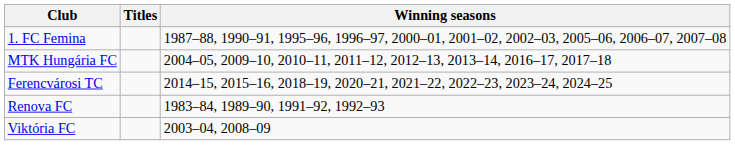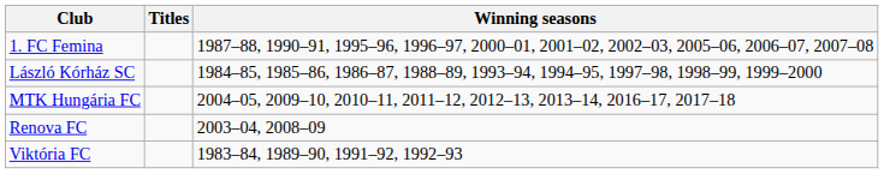 <table class = "wikitable sortable">
 <tr>
 <th scope="col">Club</th>
 <th scope="col">Titles</th>
 <th scope="col">Winning seasons</th>
 </tr>
 <tr>
 <td><a href='#'>1. FC Femina</a></td>
 <td></td>
 <td>1987–88, 1990–91, 1995–96, 1996–97, 2000–01, 2001–02, 2002–03, 2005–06, 2006–07, 2007–08</td>
 </tr>
 <tr>
+<td><a href='#'>László Kórház SC</a></td>
+<td></td>
+<td>1984–85, 1985–86, 1986–87, 1988–89, 1993–94, 1994–95, 1997–98, 1998–99, 1999–2000</td>
+</tr>
+<tr>
 <td><a href='#'>MTK Hungária FC</a></td>
 <td></td>
 <td>2004–05, 2009–10, 2010–11, 2011–12, 2012–13, 2013–14, 2016–17, 2017–18</td>
 </tr>
 <tr>
-<td><a href='#'>Ferencvárosi TC</a></td>
-<td></td>
-<td>2014–15, 2015–16, 2018–19, 2020–21, 2021–22, 2022–23, 2023–24, 2024–25</td>
-</tr>
-<tr>
 <td><a href='#'>Renova FC</a></td>
 <td></td>
-<td>1983–84, 1989–90, 1991–92, 1992–93</td>
+<td>2003–04, 2008–09</td>
 </tr>
 <tr>
 <td><a href='#'>Viktória FC</a></td>
 <td></td>
-<td>2003–04, 2008–09</td>
+<td>1983–84, 1989–90, 1991–92, 1992–93</td>
 </tr>
 </table>
